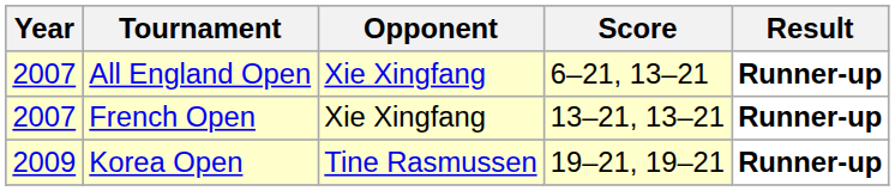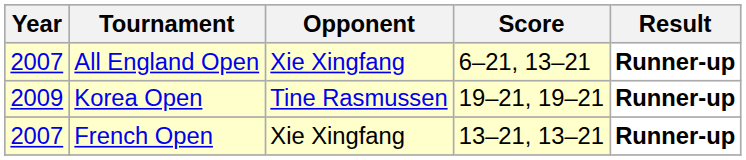 <table class="sortable wikitable" style="font-size: 90%;">
 <tr>
 <th>Year</th>
 <th>Tournament</th>
 <th>Opponent</th>
 <th>Score</th>
 <th>Result</th>
 </tr>
 <tr style="background:#FFFFCC">
 <td align="center"><a href='#'>2007</a></td>
 <td align="left"><a href='#'>All England Open</a></td>
 <td align="left"> <a href='#'>Xie Xingfang</a></td>
 <td align="left">6–21, 13–21</td>
 <td style="text-align:left; background:white"> <strong>Runner-up</strong></td>
 </tr>
 <tr style="background:#FFFFCC">
+<td align="center"><a href='#'>2009</a></td>
+<td align="left"><a href='#'>Korea Open</a></td>
+<td align="left"> <a href='#'>Tine Rasmussen</a></td>
+<td align="left">19–21, 19–21</td>
+<td style="text-align:left; background:white"> <strong>Runner-up</strong></td>
+</tr>
+<tr style="background:#FFFFCC">
 <td align="center"><a href='#'>2007</a></td>
 <td align="left"><a href='#'>French Open</a></td>
 <td align="left"> Xie Xingfang</td>
 <td align="left">13–21, 13–21</td>
 <td style="text-align:left; background:white"> <strong>Runner-up</strong></td>
 </tr>
-<tr style="background:#FFFFCC">
-<td align="center"><a href='#'>2009</a></td>
-<td align="left"><a href='#'>Korea Open</a></td>
-<td align="left"> <a href='#'>Tine Rasmussen</a></td>
-<td align="left">19–21, 19–21</td>
-<td style="text-align:left; background:white"> <strong>Runner-up</strong></td>
-</tr>
 </table>
